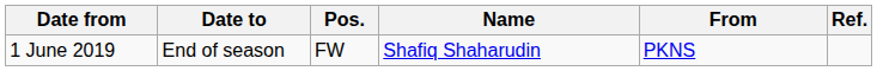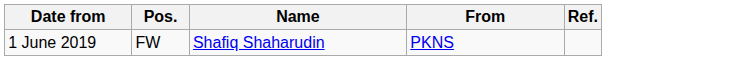 <table class="wikitable">
 <tr>
 <th style="width:120px">Date from</th>
-<th style="width:120px">Date to</th>
 <th style="width:50px">Pos.</th>
 <th style="width:210px">Name</th>
 <th style="width:150px">From</th>
 <th style="width:20px">Ref.</th>
 </tr>
 <tr>
 <td>1 June 2019</td>
-<td>End of season</td>
 <td>FW</td>
 <td> <a href='#'>Shafiq Shaharudin</a></td>
 <td> <a href='#'>PKNS</a></td>
 <td></td>
 </tr>
 </table>
